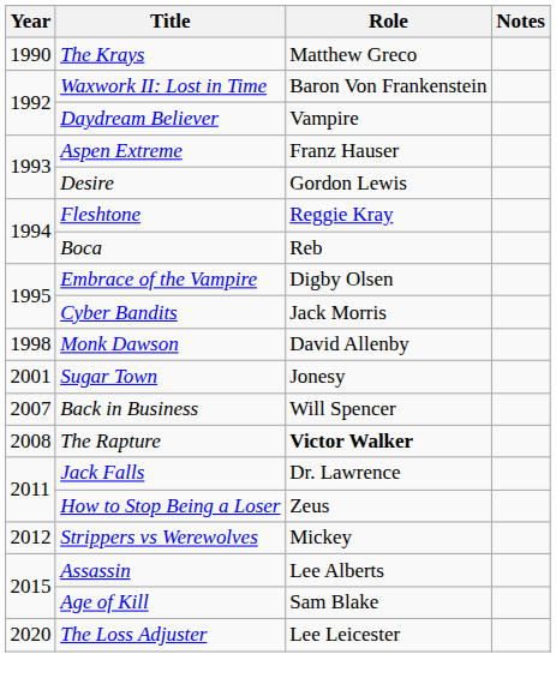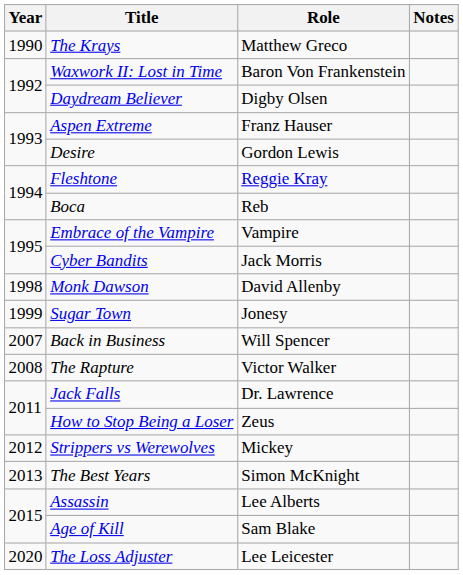 <table class="wikitable sortable">
 <tr>
 <th>Year</th>
 <th>Title</th>
 <th>Role</th>
 <th>Notes</th>
 </tr>
 <tr>
 <td>1990</td>
 <td><em><a href='#'>The Krays</a></em></td>
 <td>Matthew Greco</td>
 <td></td>
 </tr>
 <tr>
 <td rowspan=2>1992</td>
 <td><em><a href='#'>Waxwork II: Lost in Time</a></em></td>
 <td>Baron Von Frankenstein</td>
 <td></td>
 </tr>
 <tr>
 <td><em><a href='#'>Daydream Believer</a></em></td>
-<td>Vampire</td>
+<td>Digby Olsen</td>
 <td></td>
 </tr>
 <tr>
 <td rowspan=2>1993</td>
 <td><em><a href='#'>Aspen Extreme</a></em></td>
 <td>Franz Hauser</td>
 <td></td>
 </tr>
 <tr>
 <td><em>Desire</em></td>
 <td>Gordon Lewis</td>
 <td></td>
 </tr>
 <tr>
 <td rowspan=2>1994</td>
 <td><em><a href='#'>Fleshtone</a></em></td>
 <td><a href='#'>Reggie Kray</a></td>
 <td></td>
 </tr>
 <tr>
 <td><em>Boca</em></td>
 <td>Reb</td>
 <td></td>
 </tr>
 <tr>
 <td rowspan=2>1995</td>
 <td><em><a href='#'>Embrace of the Vampire</a></em></td>
-<td>Digby Olsen</td>
+<td>Vampire</td>
 <td></td>
 </tr>
 <tr>
 <td><em><a href='#'>Cyber Bandits</a></em></td>
 <td>Jack Morris</td>
 <td></td>
 </tr>
 <tr>
 <td>1998</td>
 <td><em><a href='#'>Monk Dawson</a></em></td>
 <td>David Allenby</td>
 <td></td>
 </tr>
 <tr>
-<td>2001</td>
+<td>1999</td>
 <td><em><a href='#'>Sugar Town</a></em></td>
 <td>Jonesy</td>
 <td></td>
 </tr>
 <tr>
 <td>2007</td>
 <td><em>Back in Business</em></td>
 <td>Will Spencer</td>
 <td></td>
 </tr>
 <tr>
 <td>2008</td>
 <td><em>The Rapture</em></td>
-<td><strong>Victor Walker</strong></td>
+<td>Victor Walker</td>
 <td></td>
 </tr>
 <tr>
 <td rowspan=2>2011</td>
 <td><em><a href='#'>Jack Falls</a></em></td>
 <td>Dr. Lawrence</td>
 <td></td>
 </tr>
 <tr>
 <td><em><a href='#'>How to Stop Being a Loser</a></em></td>
 <td>Zeus</td>
 <td></td>
 </tr>
 <tr>
 <td>2012</td>
 <td><em><a href='#'>Strippers vs Werewolves</a></em></td>
 <td>Mickey</td>
 <td></td>
 </tr>
 <tr>
+<td>2013</td>
+<td><em>The Best Years</em></td>
+<td>Simon McKnight</td>
+<td></td>
+</tr>
+<tr>
 <td rowspan=2>2015</td>
 <td><em><a href='#'>Assassin</a></em></td>
 <td>Lee Alberts</td>
 </tr>
 <tr>
 <td><em><a href='#'>Age of Kill</a></em></td>
 <td>Sam Blake</td>
 <td></td>
 </tr>
 <tr>
 <td>2020</td>
 <td><em><a href='#'>The Loss Adjuster</a></em></td>
 <td>Lee Leicester</td>
 <td></td>
 </tr>
 </table>
